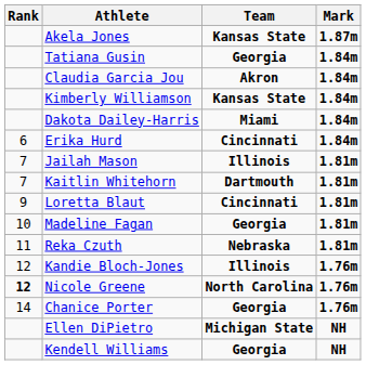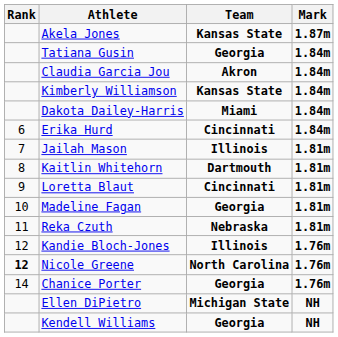 <table class="wikitable sortable" style="text-align: center;">
 <tr>
 <th>Rank</th>
 <th>Athlete</th>
 <th>Team</th>
 <th>Mark</th>
 </tr>
 <tr>
 <td></td>
 <td align=left><a href='#'>Akela Jones</a></td>
 <td><strong>Kansas State</strong></td>
 <td><strong>1.87m</strong></td>
 </tr>
 <tr>
 <td></td>
 <td align=left><a href='#'>Tatiana Gusin</a></td>
 <td><strong>Georgia</strong></td>
 <td><strong>1.84m</strong></td>
 </tr>
 <tr>
 <td></td>
 <td align=left><a href='#'>Claudia Garcia Jou</a></td>
 <td><strong>Akron</strong></td>
 <td><strong>1.84m</strong></td>
 </tr>
 <tr>
 <td></td>
 <td align=left><a href='#'>Kimberly Williamson</a></td>
 <td><strong>Kansas State</strong></td>
 <td><strong>1.84m</strong></td>
 </tr>
 <tr>
 <td></td>
 <td align=left><a href='#'>Dakota Dailey-Harris</a></td>
 <td><strong>Miami</strong></td>
 <td><strong>1.84m</strong></td>
 </tr>
 <tr>
 <td>6</td>
 <td align=left><a href='#'>Erika Hurd</a></td>
 <td><strong>Cincinnati</strong></td>
 <td><strong>1.84m</strong></td>
 </tr>
 <tr>
 <td>7</td>
 <td align=left><a href='#'>Jailah Mason</a></td>
 <td><strong>Illinois</strong></td>
 <td><strong>1.81m</strong></td>
 </tr>
 <tr>
-<td>7</td>
+<td>8</td>
 <td align=left><a href='#'>Kaitlin Whitehorn</a></td>
 <td><strong>Dartmouth</strong></td>
 <td><strong>1.81m</strong></td>
 </tr>
 <tr>
 <td>9</td>
 <td align=left><a href='#'>Loretta Blaut</a></td>
 <td><strong>Cincinnati</strong></td>
 <td><strong>1.81m</strong></td>
 </tr>
 <tr>
 <td>10</td>
 <td align=left><a href='#'>Madeline Fagan</a></td>
 <td><strong>Georgia</strong></td>
 <td><strong>1.81m</strong></td>
 </tr>
 <tr>
 <td>11</td>
 <td align=left><a href='#'>Reka Czuth</a></td>
 <td><strong>Nebraska</strong></td>
 <td><strong>1.81m</strong></td>
 </tr>
 <tr>
 <td>12</td>
 <td align=left><a href='#'>Kandie Bloch-Jones</a></td>
 <td><strong>Illinois</strong></td>
 <td><strong>1.76m</strong></td>
 </tr>
 <tr>
 <td><strong>12</strong></td>
 <td align=left><a href='#'>Nicole Greene</a></td>
 <td><strong>North Carolina</strong></td>
 <td><strong>1.76m</strong></td>
 </tr>
 <tr>
 <td>14</td>
 <td align=left><a href='#'>Chanice Porter</a></td>
 <td><strong>Georgia</strong></td>
 <td><strong>1.76m</strong></td>
 </tr>
 <tr>
 <td> </td>
 <td align=left><a href='#'>Ellen DiPietro</a></td>
 <td><strong>Michigan State</strong></td>
 <td><strong>NH</strong></td>
 </tr>
 <tr>
 <td> </td>
 <td align=left><a href='#'>Kendell Williams</a></td>
 <td><strong>Georgia</strong></td>
 <td><strong>NH</strong></td>
 </tr>
 </table>
